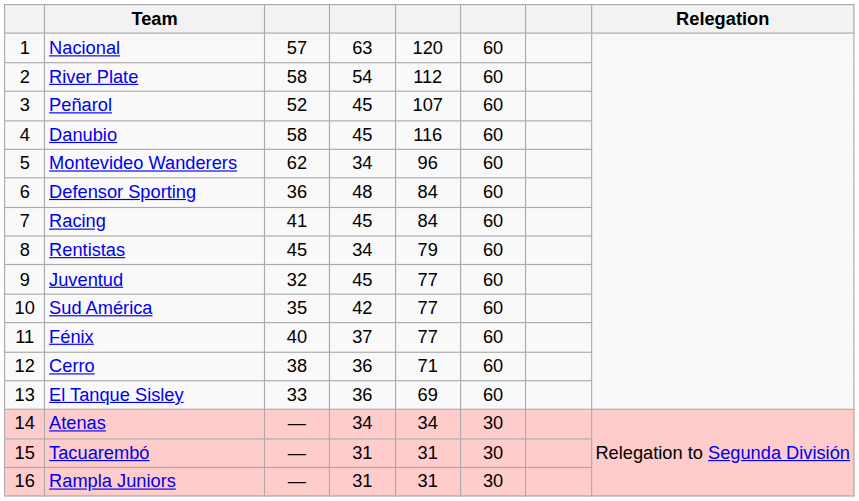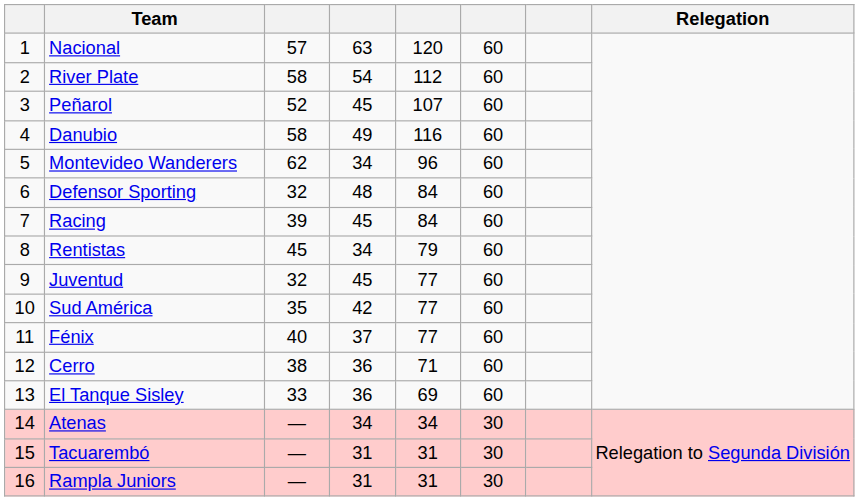 <table class="wikitable" style="text-align: center;">
 <tr>
 <th width=28><br></th>
 <th width=185>Team</th>
 <th width=50></th>
 <th width=50></th>
 <th width=50></th>
 <th width=50></th>
 <th width=50><br></th>
 <th>Relegation</th>
 </tr>
 <tr>
 <td>1</td>
 <td align="left"><a href='#'>Nacional</a></td>
 <td>57</td>
 <td>63</td>
 <td>120</td>
 <td>60</td>
 <td><strong></strong></td>
 </tr>
 <tr>
 <td>2</td>
 <td align="left"><a href='#'>River Plate</a></td>
 <td>58</td>
 <td>54</td>
 <td>112</td>
 <td>60</td>
 <td><strong></strong></td>
 </tr>
 <tr>
 <td>3</td>
 <td align="left"><a href='#'>Peñarol</a></td>
 <td>52</td>
 <td>45</td>
 <td>107</td>
 <td>60</td>
 <td><strong></strong></td>
 </tr>
 <tr>
 <td>4</td>
 <td align="left"><a href='#'>Danubio</a></td>
 <td>58</td>
-<td>45</td>
+<td>49</td>
 <td>116</td>
 <td>60</td>
 <td><strong></strong></td>
 </tr>
 <tr>
 <td>5</td>
 <td align="left"><a href='#'>Montevideo Wanderers</a></td>
 <td>62</td>
 <td>34</td>
 <td>96</td>
 <td>60</td>
 <td><strong></strong></td>
 </tr>
 <tr>
 <td>6</td>
 <td align="left"><a href='#'>Defensor Sporting</a></td>
-<td>36</td>
+<td>32</td>
 <td>48</td>
 <td>84</td>
 <td>60</td>
 <td><strong></strong></td>
 </tr>
 <tr>
 <td>7</td>
 <td align="left"><a href='#'>Racing</a></td>
-<td>41</td>
+<td>39</td>
 <td>45</td>
 <td>84</td>
 <td>60</td>
 <td><strong></strong></td>
 </tr>
 <tr>
 <td>8</td>
 <td align="left"><a href='#'>Rentistas</a></td>
 <td>45</td>
 <td>34</td>
 <td>79</td>
 <td>60</td>
 <td><strong></strong></td>
 </tr>
 <tr>
 <td>9</td>
 <td align="left"><a href='#'>Juventud</a></td>
 <td>32</td>
 <td>45</td>
 <td>77</td>
 <td>60</td>
 <td><strong></strong></td>
 </tr>
 <tr>
 <td>10</td>
 <td align="left"><a href='#'>Sud América</a></td>
 <td>35</td>
 <td>42</td>
 <td>77</td>
 <td>60</td>
 <td><strong></strong></td>
 </tr>
 <tr>
 <td>11</td>
 <td align="left"><a href='#'>Fénix</a></td>
 <td>40</td>
 <td>37</td>
 <td>77</td>
 <td>60</td>
 <td><strong></strong></td>
 </tr>
 <tr>
 <td>12</td>
 <td align="left"><a href='#'>Cerro</a></td>
 <td>38</td>
 <td>36</td>
 <td>71</td>
 <td>60</td>
 <td><strong></strong></td>
 </tr>
 <tr>
 <td>13</td>
 <td align="left"><a href='#'>El Tanque Sisley</a></td>
 <td>33</td>
 <td>36</td>
 <td>69</td>
 <td>60</td>
 <td><strong></strong></td>
 </tr>
 <tr bgcolor=#FFCCCC>
 <td>14</td>
 <td align="left"><a href='#'>Atenas</a></td>
 <td>—</td>
 <td>34</td>
 <td>34</td>
 <td>30</td>
 <td><strong></strong></td>
 <td rowspan="3">Relegation to <a href='#'>Segunda División</a></td>
 </tr>
 <tr bgcolor=#FFCCCC>
 <td>15</td>
 <td align="left"><a href='#'>Tacuarembó</a></td>
 <td>—</td>
 <td>31</td>
 <td>31</td>
 <td>30</td>
 <td><strong></strong></td>
 </tr>
 <tr bgcolor=#FFCCCC>
 <td>16</td>
 <td align="left"><a href='#'>Rampla Juniors</a></td>
 <td>—</td>
 <td>31</td>
 <td>31</td>
 <td>30</td>
 <td><strong></strong></td>
 </tr>
 </table>
